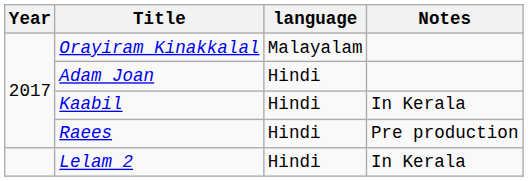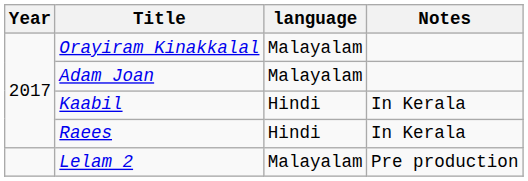 <table class="wikitable">
 <tr>
 <th>Year</th>
 <th>Title</th>
 <th>language</th>
 <th>Notes</th>
 </tr>
 <tr>
 <td rowspan="4">2017</td>
 <td><em><a href='#'>Orayiram Kinakkalal</a></em></td>
 <td>Malayalam</td>
 <td></td>
 </tr>
 <tr>
 <td><em><a href='#'>Adam Joan</a></em></td>
-<td>Hindi</td>
+<td>Malayalam</td>
 <td></td>
 </tr>
 <tr>
 <td><em><a href='#'>Kaabil</a></em></td>
 <td>Hindi</td>
 <td>In Kerala</td>
 </tr>
 <tr>
 <td><em><a href='#'>Raees</a></em></td>
 <td>Hindi</td>
-<td>Pre production</td>
+<td>In Kerala</td>
 </tr>
 <tr>
 <td></td>
 <td><em><a href='#'>Lelam 2</a></em></td>
-<td>Hindi</td>
-<td>In Kerala</td>
+<td>Malayalam</td>
+<td>Pre production</td>
 </tr>
 </table>
